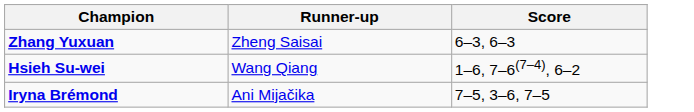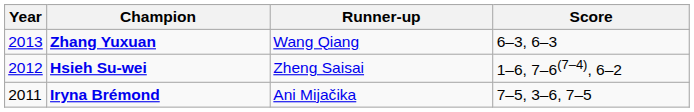 <table class="wikitable" style="font-size:90%">
 <tr>
+<th>Year</th>
 <th width="200">Champion</th>
 <th width="200">Runner-up</th>
 <th width="175">Score</th>
 </tr>
 <tr>
+<td><a href='#'>2013</a></td>
 <td> <strong><a href='#'>Zhang Yuxuan</a></strong></td>
-<td> <a href='#'>Zheng Saisai</a></td>
+<td> <a href='#'>Wang Qiang</a></td>
 <td>6–3, 6–3</td>
 </tr>
 <tr>
+<td><a href='#'>2012</a></td>
 <td> <strong><a href='#'>Hsieh Su-wei</a></strong></td>
-<td> <a href='#'>Wang Qiang</a></td>
+<td> <a href='#'>Zheng Saisai</a></td>
 <td>1–6, 7–6<sup>(7–4)</sup>, 6–2</td>
 </tr>
 <tr>
+<td>2011</td>
 <td> <strong><a href='#'>Iryna Brémond</a></strong></td>
 <td> <a href='#'>Ani Mijačika</a></td>
 <td>7–5, 3–6, 7–5</td>
 </tr>
 </table>
